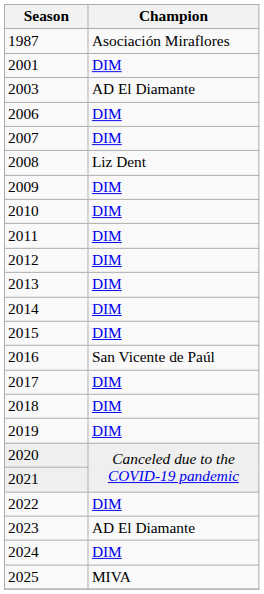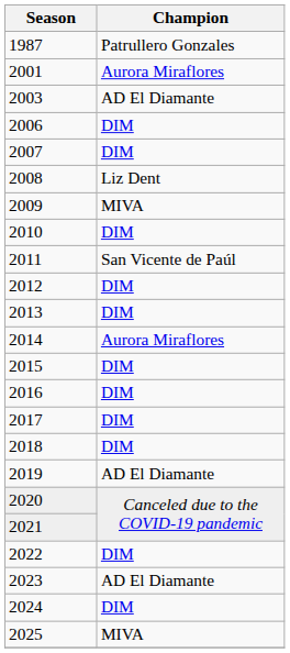 <table class="wikitable sortable">
 <tr>
 <th width=80px>Season</th>
 <th width=170px>Champion</th>
 </tr>
 <tr>
 <td>1987</td>
-<td>Asociación Miraflores</td>
+<td>Patrullero Gonzales</td>
 </tr>
 <tr>
 <td>2001</td>
-<td><a href='#'>DIM</a></td>
+<td><a href='#'>Aurora Miraflores</a></td>
 </tr>
 <tr>
 <td>2003</td>
 <td>AD El Diamante</td>
 </tr>
 <tr>
 <td>2006</td>
 <td><a href='#'>DIM</a></td>
 </tr>
 <tr>
 <td>2007</td>
 <td><a href='#'>DIM</a></td>
 </tr>
 <tr>
 <td>2008</td>
 <td>Liz Dent</td>
 </tr>
 <tr>
 <td>2009</td>
-<td><a href='#'>DIM</a></td>
+<td>MIVA</td>
 </tr>
 <tr>
 <td>2010</td>
 <td><a href='#'>DIM</a></td>
 </tr>
 <tr>
 <td>2011</td>
-<td><a href='#'>DIM</a></td>
+<td>San Vicente de Paúl</td>
 </tr>
 <tr>
 <td>2012</td>
 <td><a href='#'>DIM</a></td>
 </tr>
 <tr>
 <td>2013</td>
 <td><a href='#'>DIM</a></td>
 </tr>
 <tr>
 <td>2014</td>
-<td><a href='#'>DIM</a></td>
+<td><a href='#'>Aurora Miraflores</a></td>
 </tr>
 <tr>
 <td>2015</td>
 <td><a href='#'>DIM</a></td>
 </tr>
 <tr>
 <td>2016</td>
-<td>San Vicente de Paúl</td>
+<td><a href='#'>DIM</a></td>
 </tr>
 <tr>
 <td>2017</td>
 <td><a href='#'>DIM</a></td>
 </tr>
 <tr>
 <td>2018</td>
 <td><a href='#'>DIM</a></td>
 </tr>
 <tr>
 <td>2019</td>
-<td><a href='#'>DIM</a></td>
+<td>AD El Diamante</td>
 </tr>
 <tr bgcolor=#efefef>
 <td>2020</td>
 <td rowspan=2 colspan="1" align=center><em>Canceled due to the <a href='#'>COVID-19 pandemic</a></em></td>
 </tr>
 <tr bgcolor=#efefef>
 <td>2021</td>
 </tr>
 <tr>
 <td>2022</td>
 <td><a href='#'>DIM</a></td>
 </tr>
 <tr>
 <td>2023</td>
 <td>AD El Diamante</td>
 </tr>
 <tr>
 <td>2024</td>
 <td><a href='#'>DIM</a></td>
 </tr>
 <tr>
 <td>2025</td>
 <td>MIVA</td>
 </tr>
 <tr>
 </tr>
 </table>
